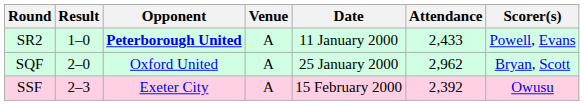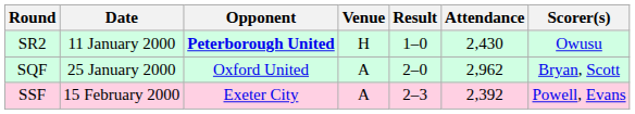 <table class="wikitable" style="text-align:center;">
 <tr>
 <th>Round</th>
-<th>Result</th>
+<th>Date</th>
 <th>Opponent</th>
 <th>Venue</th>
-<th>Date</th>
+<th>Result</th>
 <th>Attendance</th>
 <th>Scorer(s)</th>
 </tr>
 <tr style="background:#d0ffe3;">
 <td>SR2</td>
+<td>11 January 2000</td>
+<td><strong><a href='#'>Peterborough United</a></strong></td>
+<td>H</td>
 <td>1–0</td>
-<td><strong><a href='#'>Peterborough United</a></strong></td>
-<td>A</td>
-<td>11 January 2000</td>
-<td>2,433</td>
-<td><a href='#'>Powell</a>, <a href='#'>Evans</a></td>
+<td>2,430</td>
+<td><a href='#'>Owusu</a></td>
 </tr>
 <tr style="background:#d0ffe3;">
 <td>SQF</td>
-<td>2–0</td>
+<td>25 January 2000</td>
 <td><a href='#'>Oxford United</a></td>
 <td>A</td>
-<td>25 January 2000</td>
+<td>2–0</td>
 <td>2,962</td>
 <td><a href='#'>Bryan</a>, <a href='#'>Scott</a></td>
 </tr>
 <tr style="background:#ffd0e3;">
 <td>SSF</td>
-<td>2–3</td>
+<td>15 February 2000</td>
 <td><a href='#'>Exeter City</a></td>
 <td>A</td>
-<td>15 February 2000</td>
+<td>2–3</td>
 <td>2,392</td>
-<td><a href='#'>Owusu</a></td>
+<td><a href='#'>Powell</a>, <a href='#'>Evans</a></td>
 </tr>
 </table>
